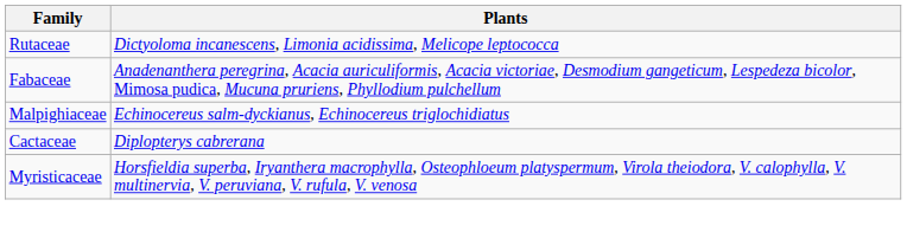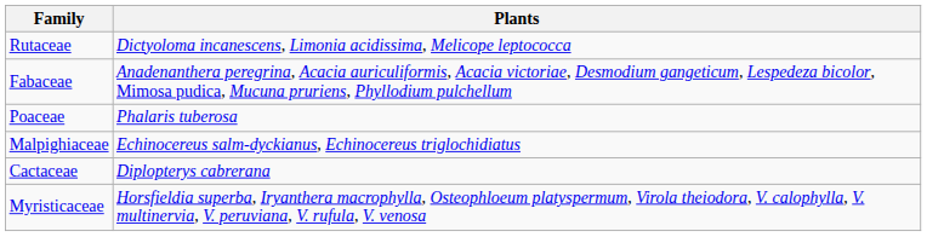 <table class="wikitable sortable">
 <tr>
 <th>Family</th>
 <th>Plants</th>
 </tr>
 <tr>
 <td><a href='#'>Rutaceae</a></td>
 <td><em><a href='#'>Dictyoloma incanescens</a></em>, <em><a href='#'>Limonia acidissima</a></em>, <em><a href='#'>Melicope leptococca</a></em></td>
 </tr>
 <tr 6>
 <td><a href='#'>Fabaceae</a></td>
 <td><em><a href='#'>Anadenanthera peregrina</a></em>, <em><a href='#'>Acacia auriculiformis</a></em>, <em><a href='#'>Acacia victoriae</a></em>, <em><a href='#'>Desmodium gangeticum</a></em>, <em><a href='#'>Lespedeza bicolor</a></em>, <a href='#'>Mimosa pudica</a>, <em><a href='#'>Mucuna pruriens</a></em>, <em><a href='#'>Phyllodium pulchellum</a></em></td>
 </tr>
 <tr>
+<td><a href='#'>Poaceae</a></td>
+<td><em><a href='#'>Phalaris tuberosa</a></em></td>
+</tr>
+<tr>
 <td><a href='#'>Malpighiaceae</a></td>
 <td><em><a href='#'>Echinocereus salm-dyckianus</a></em>, <em><a href='#'>Echinocereus triglochidiatus</a></em></td>
 </tr>
 <tr>
 <td><a href='#'>Cactaceae</a></td>
 <td><em><a href='#'>Diplopterys cabrerana</a></em></td>
 </tr>
 <tr>
 <td><a href='#'>Myristicaceae</a></td>
 <td><em><a href='#'>Horsfieldia superba</a></em>, <em><a href='#'>Iryanthera macrophylla</a></em>, <em><a href='#'>Osteophloeum platyspermum</a></em>, <em><a href='#'>Virola theiodora</a></em>, <em><a href='#'>V. calophylla</a></em>, <em><a href='#'>V. multinervia</a></em>, <em><a href='#'>V. peruviana</a></em>, <em><a href='#'>V. rufula</a></em>, <em><a href='#'>V. venosa</a></em></td>
 </tr>
 </table>
